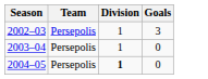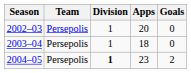 <table class="wikitable" style="text-align: center;">
 <tr>
 <th>Season</th>
 <th>Team</th>
 <th>Division</th>
+<th>Apps</th>
 <th>Goals</th>
 </tr>
 <tr>
 <td><a href='#'>2002–03</a></td>
 <td align="left"><a href='#'>Persepolis</a></td>
 <td>1</td>
-<td>3</td>
+<td>20</td>
+<td>0</td>
 </tr>
 <tr>
 <td><a href='#'>2003–04</a></td>
 <td align="left">Persepolis</td>
 <td>1</td>
+<td>18</td>
 <td>0</td>
 </tr>
 <tr>
 <td><a href='#'>2004–05</a></td>
 <td align="left">Persepolis</td>
 <td><strong>1</strong></td>
-<td>0</td>
+<td>23</td>
+<td>2</td>
 </tr>
 </table>
